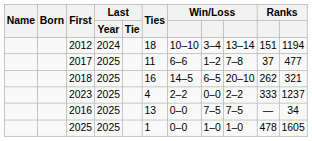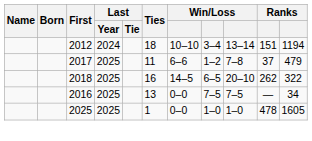 <table class="wikitable sortable">
 <tr align="center">
 <th rowspan="2">Name</th>
 <th rowspan="2">Born</th>
 <th rowspan="2">First</th>
 <th colspan="2">Last</th>
 <th rowspan="2">Ties</th>
 <th class="unsortable" colspan="3">Win/Loss</th>
 <th class="unsortable" colspan="2">Ranks</th>
 </tr>
 <tr>
 <th>Year</th>
 <th>Tie</th>
 <th></th>
 <th></th>
 <th></th>
 <th></th>
 <th></th>
 </tr>
 <tr>
 <td></td>
 <td></td>
 <td>2012</td>
 <td>2024</td>
 <td></td>
 <td>18</td>
 <td>10–10</td>
 <td>3–4</td>
 <td>13–14</td>
 <td align="center">151</td>
 <td align="center">1194</td>
 </tr>
 <tr>
 <td></td>
 <td></td>
 <td>2017</td>
 <td>2025</td>
 <td></td>
 <td>11</td>
 <td>6–6</td>
 <td>1–2</td>
 <td>7–8</td>
 <td align="center">37</td>
-<td align="center">477</td>
+<td align="center">479</td>
 </tr>
 <tr>
 <td></td>
 <td></td>
 <td>2018</td>
 <td>2025</td>
 <td></td>
 <td>16</td>
 <td>14–5</td>
 <td>6–5</td>
 <td>20–10</td>
 <td align="center">262</td>
-<td align="center">321</td>
-</tr>
-<tr>
-<td></td>
-<td></td>
-<td>2023</td>
-<td>2025</td>
-<td></td>
-<td>4</td>
-<td>2–2</td>
-<td>0–0</td>
-<td>2–2</td>
-<td align="center">333</td>
-<td align="center">1237</td>
+<td align="center">322</td>
 </tr>
 <tr>
 <td></td>
 <td></td>
 <td>2016</td>
 <td>2025</td>
 <td></td>
 <td>13</td>
 <td>0–0</td>
 <td>7–5</td>
 <td>7–5</td>
 <td align="center">—</td>
 <td align="center">34</td>
 </tr>
 <tr>
 <td></td>
 <td></td>
 <td>2025</td>
 <td>2025</td>
 <td></td>
 <td>1</td>
 <td>0–0</td>
 <td>1–0</td>
 <td>1–0</td>
 <td align="center">478</td>
 <td align="center">1605</td>
 </tr>
 </table>
